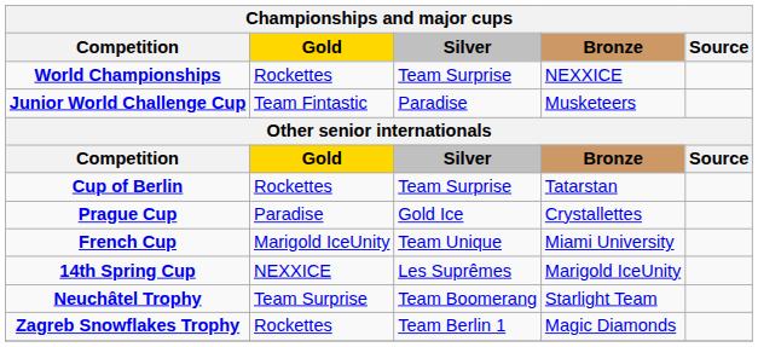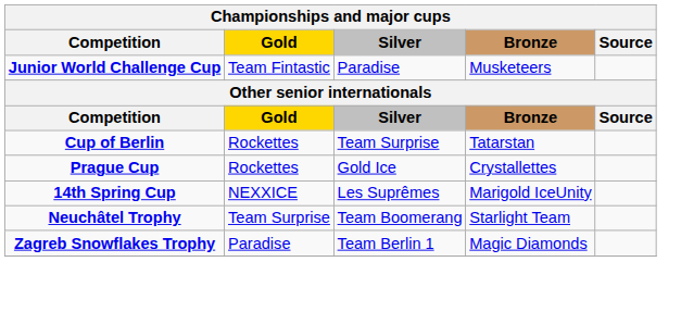 <table class="wikitable">
 <tr>
 <th colspan=5>Championships and major cups</th>
 </tr>
 <tr>
 <th>Competition</th>
 <td align=center bgcolor=gold><strong>Gold</strong></td>
 <td align=center bgcolor=silver><strong>Silver</strong></td>
 <td align=center bgcolor=cc9966><strong>Bronze</strong></td>
 <th>Source</th>
-</tr>
-<tr>
-<td align="center"><strong><a href='#'>World Championships</a></strong></td>
-<td> <a href='#'>Rockettes</a></td>
-<td> <a href='#'>Team Surprise</a></td>
-<td> <a href='#'>NEXXICE</a></td>
-<td align="center"></td>
 </tr>
 <tr>
 <td align="center"><strong><a href='#'>Junior World Challenge Cup</a></strong></td>
 <td> <a href='#'>Team Fintastic</a></td>
 <td> <a href='#'>Paradise</a></td>
 <td> <a href='#'>Musketeers</a></td>
 <td align="center"></td>
 </tr>
 <tr>
 <th colspan=5>Other senior internationals</th>
 </tr>
 <tr>
 <th>Competition</th>
 <td align=center bgcolor=gold><strong>Gold</strong></td>
 <td align=center bgcolor=silver><strong>Silver</strong></td>
 <td align=center bgcolor=cc9966><strong>Bronze</strong></td>
 <th>Source</th>
 </tr>
 <tr>
 <td align="center"><strong><a href='#'>Cup of Berlin</a></strong></td>
 <td> <a href='#'>Rockettes</a></td>
 <td> <a href='#'>Team Surprise</a></td>
 <td> <a href='#'>Tatarstan</a></td>
 <td align="center"></td>
 </tr>
 <tr>
 <td align="center"><strong><a href='#'>Prague Cup</a></strong></td>
-<td> <a href='#'>Paradise</a></td>
+<td> <a href='#'>Rockettes</a></td>
 <td> <a href='#'>Gold Ice</a></td>
 <td> <a href='#'>Crystallettes</a></td>
-<td align="center"></td>
-</tr>
-<tr>
-<td align="center"><strong><a href='#'>French Cup</a></strong></td>
-<td> <a href='#'>Marigold IceUnity</a></td>
-<td> <a href='#'>Team Unique</a></td>
-<td> <a href='#'>Miami University</a></td>
 <td align="center"></td>
 </tr>
 <tr>
 <td align="center"><strong><a href='#'>14th Spring Cup</a></strong></td>
 <td> <a href='#'>NEXXICE</a></td>
 <td> <a href='#'>Les Suprêmes</a></td>
 <td> <a href='#'>Marigold IceUnity</a></td>
 <td align="center"></td>
 </tr>
 <tr>
 <td align="center"><strong><a href='#'>Neuchâtel Trophy</a></strong></td>
 <td> <a href='#'>Team Surprise</a></td>
 <td> <a href='#'>Team Boomerang</a></td>
 <td> <a href='#'>Starlight Team</a></td>
 <td align="center"></td>
 </tr>
 <tr>
 <td align="center"><strong><a href='#'>Zagreb Snowflakes Trophy</a></strong></td>
-<td> <a href='#'>Rockettes</a></td>
+<td> <a href='#'>Paradise</a></td>
 <td> <a href='#'>Team Berlin 1</a></td>
 <td> <a href='#'>Magic Diamonds</a></td>
 <td align="center"></td>
 </tr>
 <tr>
 </tr>
 </table>
